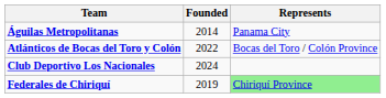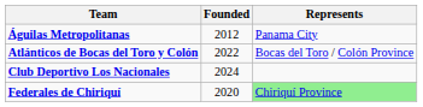 <table class="wikitable sortable">
 <tr>
 <th>Team</th>
 <th>Founded</th>
 <th>Represents</th>
 </tr>
 <tr>
 <td><strong><a href='#'>Águilas Metropolitanas</a></strong></td>
-<td align="center">2014</td>
+<td align="center">2012</td>
 <td><a href='#'>Panama City</a></td>
 </tr>
 <tr>
 <td><strong><a href='#'>Atlánticos de Bocas del Toro y Colón</a></strong></td>
 <td align="center">2022</td>
 <td><a href='#'>Bocas del Toro</a> / <a href='#'>Colón Province</a></td>
 </tr>
 <tr>
 <td><strong><a href='#'>Club Deportivo Los Nacionales</a></strong></td>
 <td align="center">2024</td>
 <td></td>
 </tr>
 <tr>
 <td><strong><a href='#'>Federales de Chiriquí</a></strong></td>
-<td align="center">2019</td>
+<td align="center">2020</td>
 <td style="background: lightgreen;"><a href='#'>Chiriquí Province</a></td>
 </tr>
 </table>
